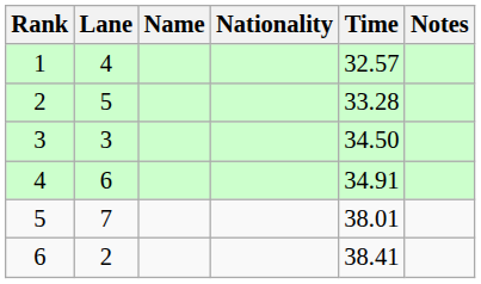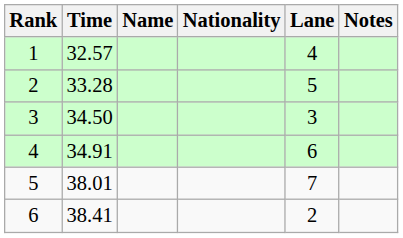 <table class="wikitable sortable" style="text-align:center">
 <tr>
 <th>Rank</th>
-<th>Lane</th>
+<th>Time</th>
 <th>Name</th>
 <th>Nationality</th>
-<th>Time</th>
+<th>Lane</th>
 <th>Notes</th>
 </tr>
 <tr bgcolor=ccffcc>
 <td>1</td>
-<td>4</td>
+<td>32.57</td>
 <td align=left></td>
 <td align=left></td>
-<td>32.57</td>
+<td>4</td>
 <td><strong></strong> <strong></strong></td>
 </tr>
 <tr bgcolor=ccffcc>
 <td>2</td>
-<td>5</td>
+<td>33.28</td>
 <td align=left></td>
 <td align=left></td>
-<td>33.28</td>
+<td>5</td>
 <td><strong></strong></td>
 </tr>
 <tr bgcolor=ccffcc>
 <td>3</td>
-<td>3</td>
+<td>34.50</td>
 <td align=left></td>
 <td align=left></td>
-<td>34.50</td>
+<td>3</td>
 <td><strong></strong></td>
 </tr>
 <tr bgcolor=ccffcc>
 <td>4</td>
-<td>6</td>
+<td>34.91</td>
 <td align=left></td>
 <td align=left></td>
-<td>34.91</td>
+<td>6</td>
 <td><strong></strong></td>
 </tr>
 <tr>
 <td>5</td>
-<td>7</td>
+<td>38.01</td>
 <td align=left></td>
 <td align=left></td>
-<td>38.01</td>
+<td>7</td>
 <td></td>
 </tr>
 <tr>
 <td>6</td>
-<td>2</td>
+<td>38.41</td>
 <td align=left></td>
 <td align=left></td>
-<td>38.41</td>
+<td>2</td>
 <td></td>
 </tr>
 </table>
